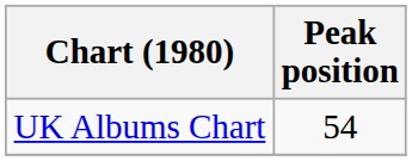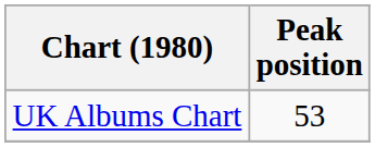 <table class="wikitable sortable plainrowheaders" style="text-align:center">
 <tr>
 <th scope="col">Chart (1980)</th>
 <th scope="col">Peak<br> position</th>
 </tr>
 <tr>
 <td align="left"><a href='#'>UK Albums Chart</a></td>
-<td align="center">54</td>
+<td align="center">53</td>
 </tr>
 <tr>
 </tr>
 </table>
